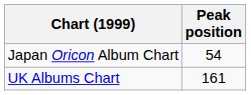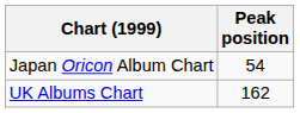 <table class="wikitable">
 <tr>
 <th align="center">Chart (1999)</th>
 <th align="center">Peak<br>position</th>
 </tr>
 <tr>
 <td align="left">Japan <em><a href='#'>Oricon</a></em> Album Chart</td>
 <td align="center">54</td>
 </tr>
 <tr>
 <td align="left"><a href='#'>UK Albums Chart</a></td>
-<td align="center">161</td>
+<td align="center">162</td>
 </tr>
 </table>
